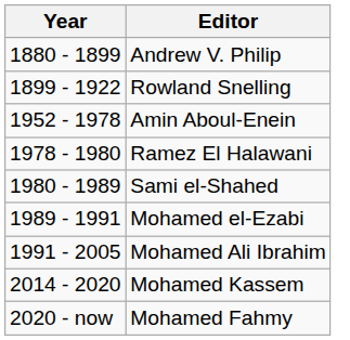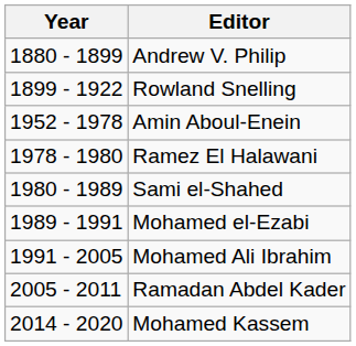 <table class=wikitable>
 <tr>
 <th>Year</th>
 <th>Editor</th>
 </tr>
 <tr>
 <td>1880 - 1899</td>
 <td>Andrew V. Philip</td>
 </tr>
 <tr>
 <td>1899 - 1922</td>
 <td>Rowland Snelling</td>
 </tr>
 <tr>
 <td>1952 - 1978</td>
 <td>Amin Aboul-Enein</td>
 </tr>
 <tr>
 <td>1978 - 1980</td>
 <td>Ramez El Halawani</td>
 </tr>
 <tr>
 <td>1980 - 1989</td>
 <td>Sami el-Shahed</td>
 </tr>
 <tr>
 <td>1989 - 1991</td>
 <td>Mohamed el-Ezabi</td>
 </tr>
 <tr>
 <td>1991 - 2005</td>
 <td>Mohamed Ali Ibrahim</td>
 </tr>
 <tr>
+<td>2005 - 2011</td>
+<td>Ramadan Abdel Kader</td>
+</tr>
+<tr>
 <td>2014 - 2020</td>
 <td>Mohamed Kassem</td>
 </tr>
-<tr>
-<td>2020 - now</td>
-<td>Mohamed Fahmy</td>
-</tr>
 </table>
